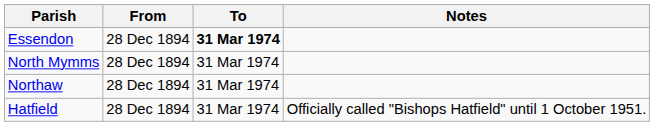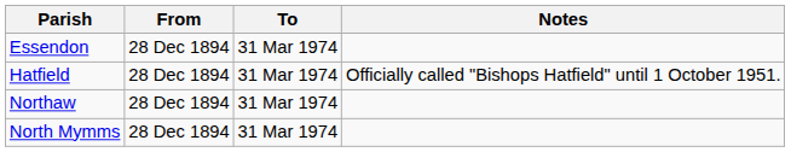 <table class="wikitable sortable">
 <tr>
 <th>Parish</th>
 <th>From</th>
 <th>To</th>
 <th class="unsortable">Notes</th>
 </tr>
 <tr>
 <td><a href='#'>Essendon</a></td>
 <td>28 Dec 1894</td>
-<td><strong>31 Mar 1974</strong></td>
+<td>31 Mar 1974</td>
 <td></td>
+</tr>
+<tr>
+<td><a href='#'>Hatfield</a></td>
+<td>28 Dec 1894</td>
+<td>31 Mar 1974</td>
+<td>Officially called "Bishops Hatfield" until 1 October 1951.</td>
+</tr>
+<tr>
+<td><a href='#'>Northaw</a></td>
+<td>28 Dec 1894</td>
+<td>31 Mar 1974</td>
 </tr>
 <tr>
 <td><a href='#'>North Mymms</a></td>
 <td>28 Dec 1894</td>
 <td>31 Mar 1974</td>
 <td></td>
 </tr>
-<tr>
-<td><a href='#'>Northaw</a></td>
-<td>28 Dec 1894</td>
-<td>31 Mar 1974</td>
-</tr>
-<tr>
-<td><a href='#'>Hatfield</a></td>
-<td>28 Dec 1894</td>
-<td>31 Mar 1974</td>
-<td>Officially called "Bishops Hatfield" until 1 October 1951.</td>
-</tr>
 </table>
